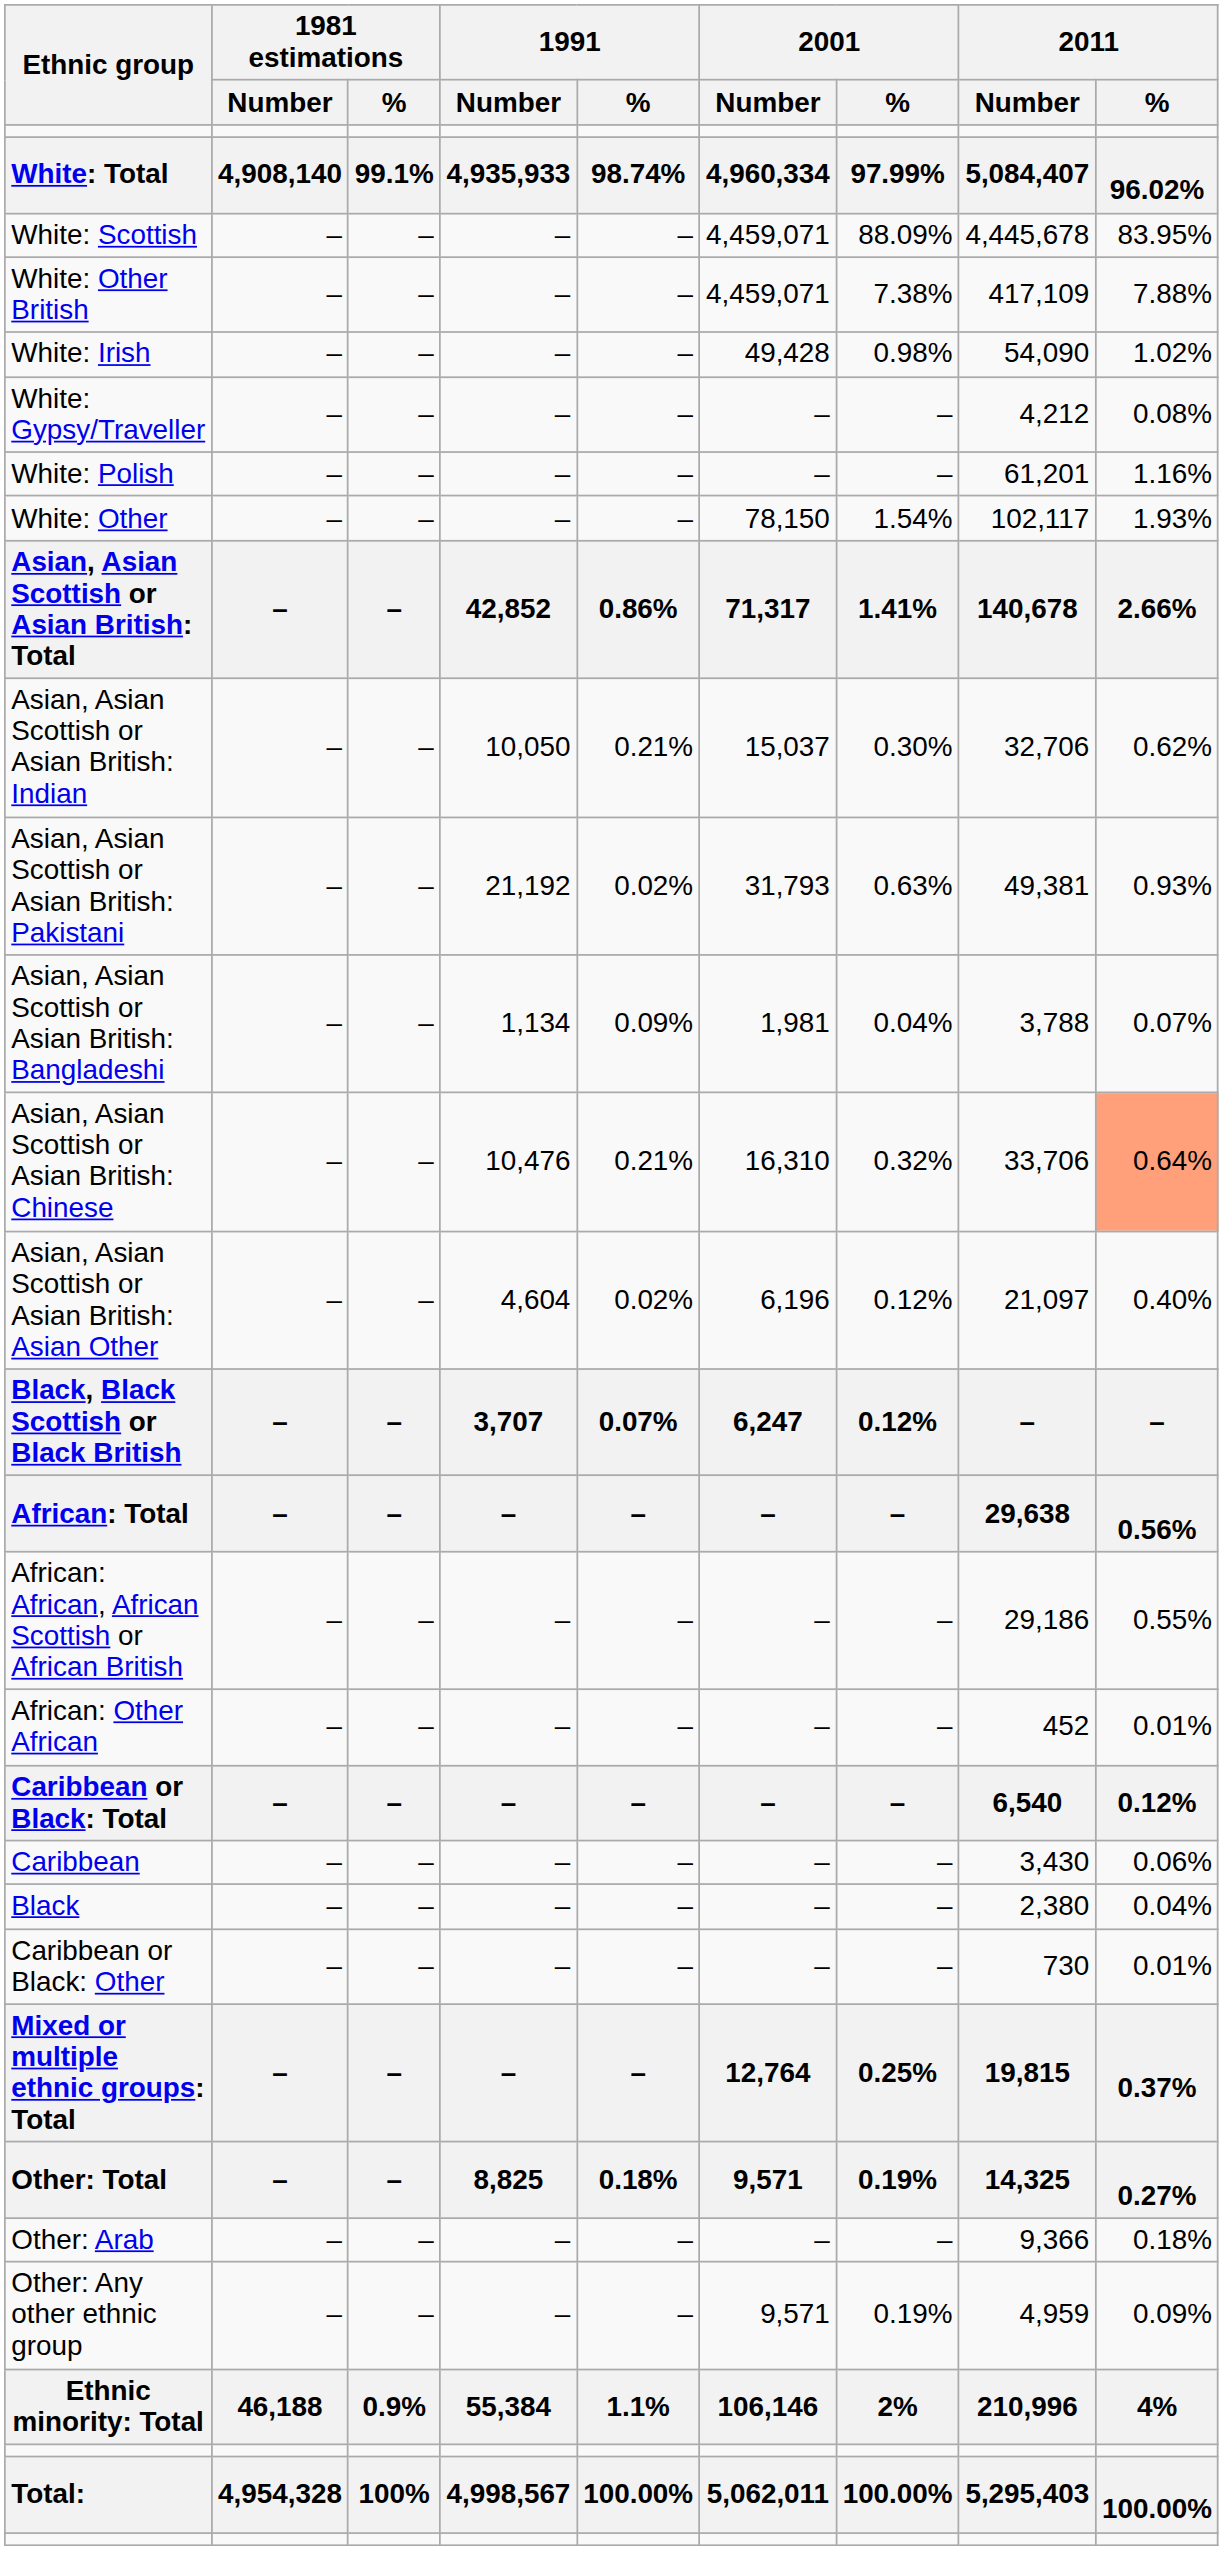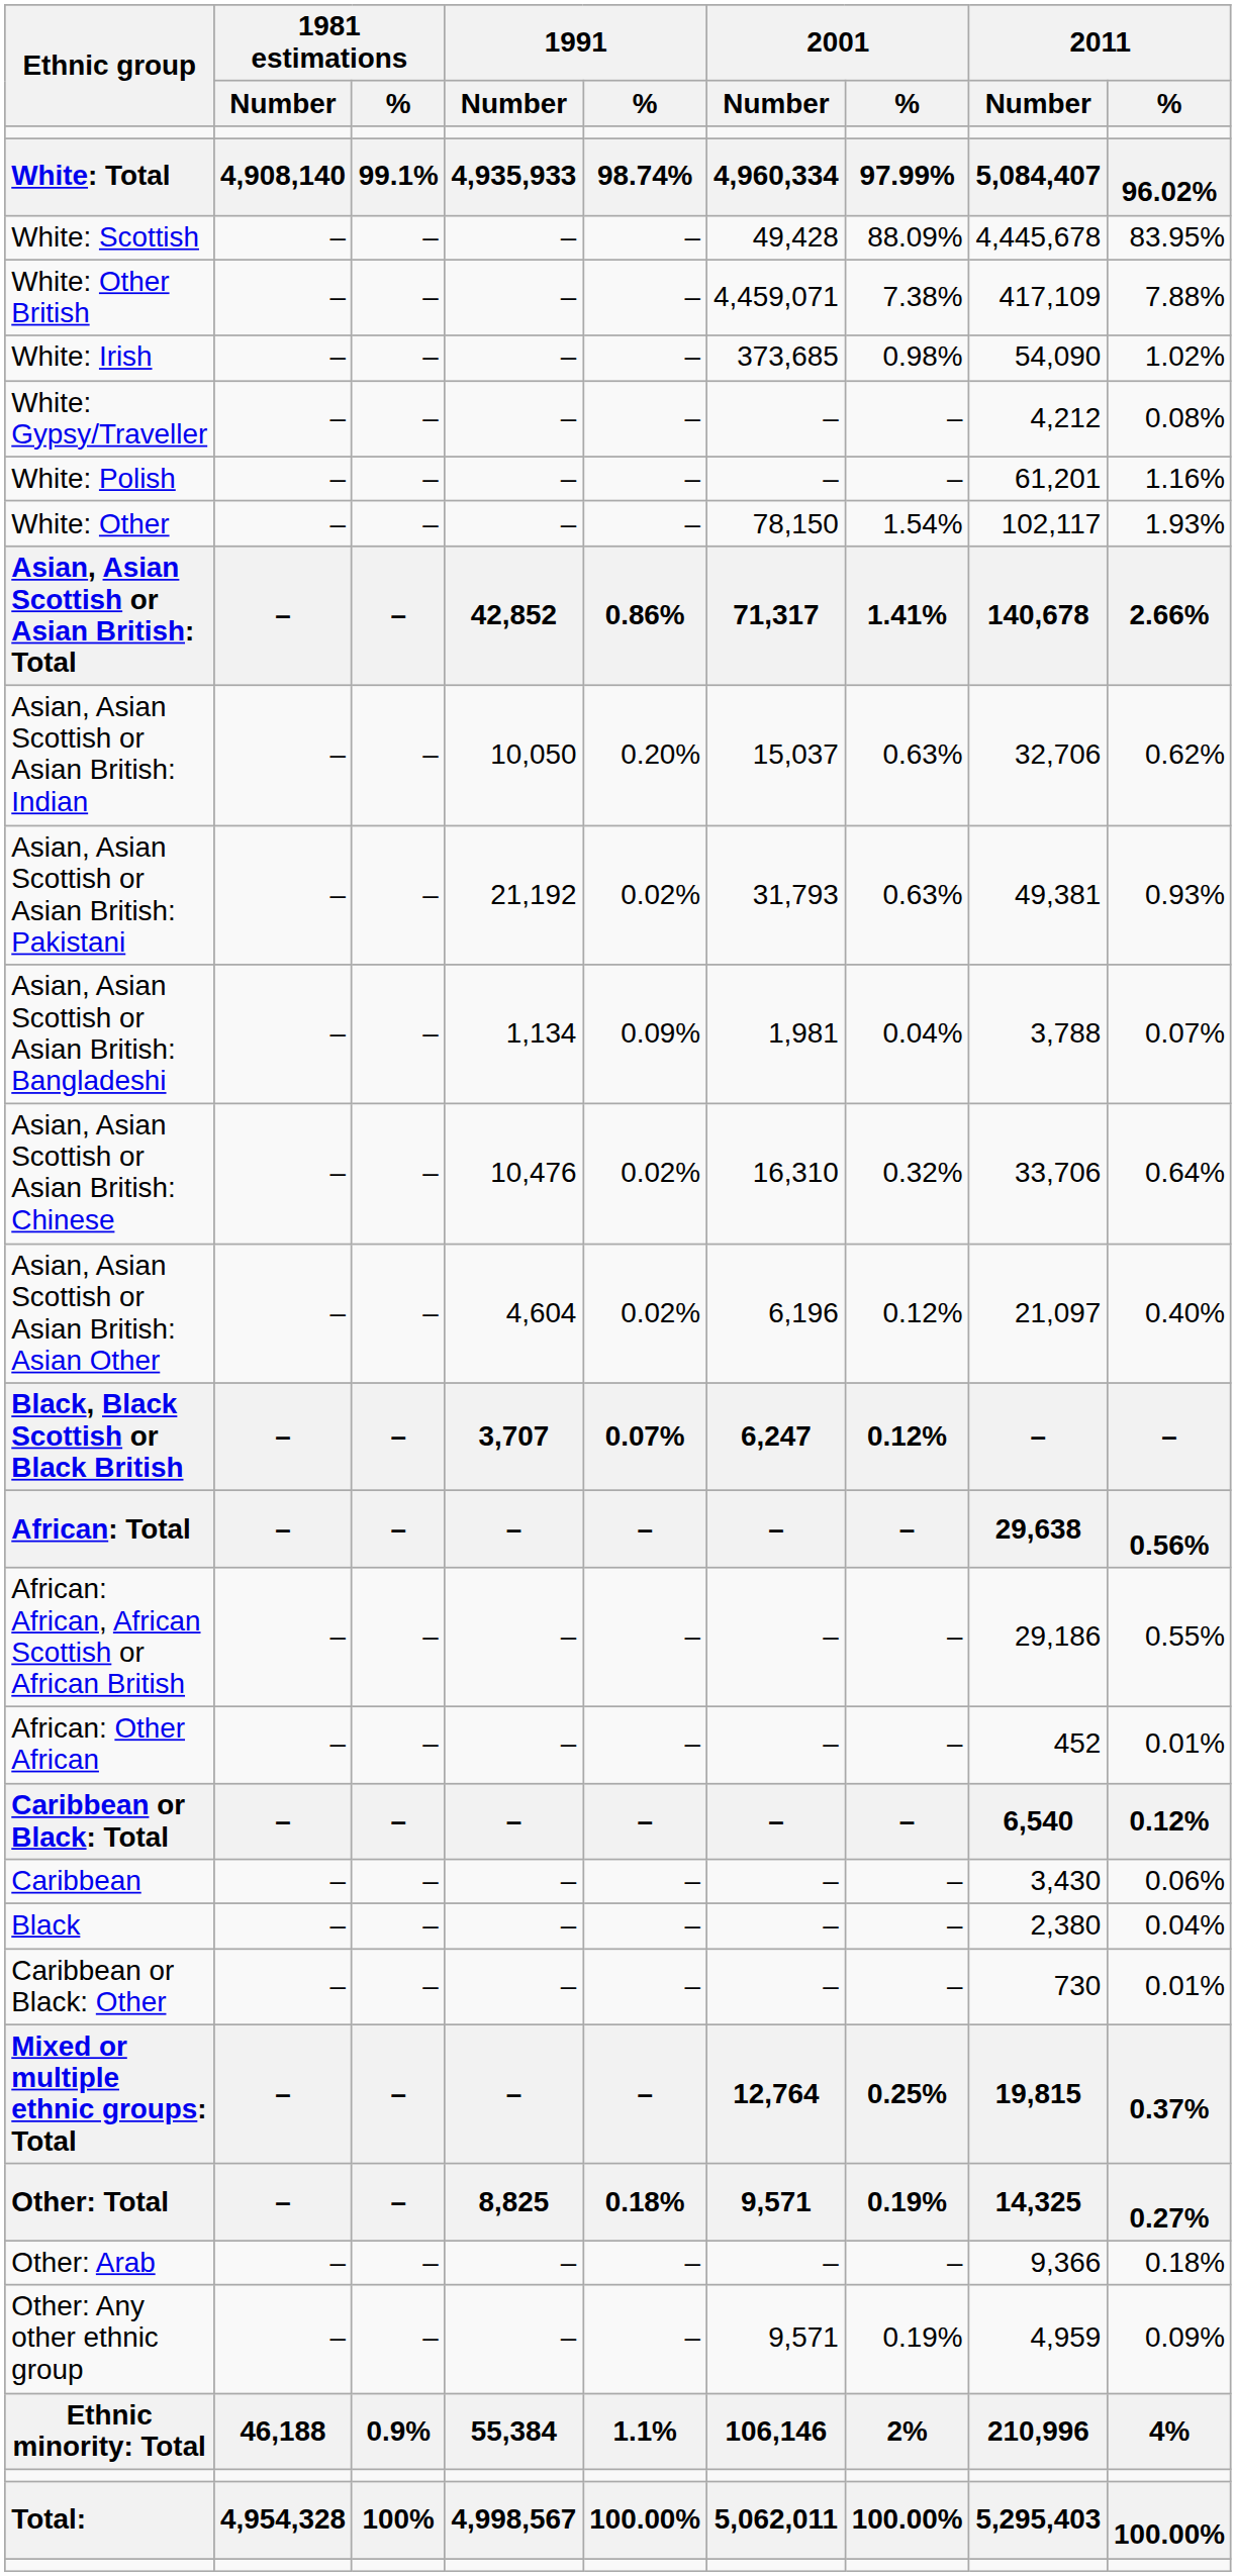 <table class="wikitable sortable mw-collapsible" style="text-align:right">
 <tr>
 <th rowspan="2">Ethnic group</th>
 <th colspan="2">1981 estimations</th>
 <th colspan="2">1991</th>
 <th colspan="2">2001</th>
 <th colspan="2">2011</th>
 </tr>
 <tr>
 <th>Number</th>
 <th>%</th>
 <th>Number</th>
 <th>%</th>
 <th>Number</th>
 <th>%</th>
 <th>Number</th>
 <th>%</th>
 </tr>
 <tr>
 <td></td>
 <td></td>
 <td></td>
 <td></td>
 <td></td>
 <td></td>
 <td></td>
 <td></td>
 <td></td>
 </tr>
 <tr>
 <th style="text-align:left"><a href='#'>White</a>: Total</th>
 <th>4,908,140</th>
 <th>99.1%</th>
 <th>4,935,933</th>
 <th>98.74%</th>
 <th>4,960,334</th>
 <th>97.99%</th>
 <th>5,084,407</th>
 <th><br>96.02%</th>
 </tr>
 <tr>
 <td style="text-align:left">White: <a href='#'>Scottish</a></td>
 <td>–</td>
 <td>–</td>
 <td>–</td>
 <td>–</td>
-<td>4,459,071</td>
+<td>49,428</td>
 <td>88.09%</td>
 <td>4,445,678</td>
 <td>83.95%</td>
 </tr>
 <tr>
 <td style="text-align:left">White: <a href='#'>Other British</a></td>
 <td>–</td>
 <td>–</td>
 <td>–</td>
 <td>–</td>
 <td>4,459,071</td>
 <td>7.38%</td>
 <td>417,109</td>
 <td>7.88%</td>
 </tr>
 <tr>
 <td style="text-align:left">White: <a href='#'>Irish</a></td>
 <td>–</td>
 <td>–</td>
 <td>–</td>
 <td>–</td>
-<td>49,428</td>
+<td>373,685</td>
 <td>0.98%</td>
 <td>54,090</td>
 <td>1.02%</td>
 </tr>
 <tr>
 <td style="text-align:left">White: <a href='#'>Gypsy/Traveller</a></td>
 <td>–</td>
 <td>–</td>
 <td>–</td>
 <td>–</td>
 <td>–</td>
 <td>–</td>
 <td>4,212</td>
 <td>0.08%</td>
 </tr>
 <tr>
 <td style="text-align:left">White: <a href='#'>Polish</a></td>
 <td>–</td>
 <td>–</td>
 <td>–</td>
 <td>–</td>
 <td>–</td>
 <td>–</td>
 <td>61,201</td>
 <td>1.16%</td>
 </tr>
 <tr>
 <td style="text-align:left">White: <a href='#'>Other</a></td>
 <td>–</td>
 <td>–</td>
 <td>–</td>
 <td>–</td>
 <td>78,150</td>
 <td>1.54%</td>
 <td>102,117</td>
 <td>1.93%</td>
 </tr>
 <tr>
 <th style="text-align:left"><a href='#'>Asian</a>, <a href='#'>Asian Scottish</a> or <a href='#'>Asian British</a>: Total</th>
 <th>–</th>
 <th>–</th>
 <th>42,852</th>
 <th>0.86%</th>
 <th>71,317</th>
 <th>1.41%</th>
 <th>140,678</th>
 <th>2.66%</th>
 </tr>
 <tr>
 <td style="text-align:left">Asian, Asian Scottish or Asian British: <a href='#'>Indian</a></td>
 <td>–</td>
 <td>–</td>
 <td>10,050</td>
-<td>0.21%</td>
+<td>0.20%</td>
 <td>15,037</td>
-<td>0.30%</td>
+<td>0.63%</td>
 <td>32,706</td>
 <td>0.62%</td>
 </tr>
 <tr>
 <td style="text-align:left">Asian, Asian Scottish or Asian British: <a href='#'>Pakistani</a></td>
 <td>–</td>
 <td>–</td>
 <td>21,192</td>
 <td>0.02%</td>
 <td>31,793</td>
 <td>0.63%</td>
 <td>49,381</td>
 <td>0.93%</td>
 </tr>
 <tr>
 <td style="text-align:left">Asian, Asian Scottish or Asian British: <a href='#'>Bangladeshi</a></td>
 <td>–</td>
 <td>–</td>
 <td>1,134</td>
 <td>0.09%</td>
 <td>1,981</td>
 <td>0.04%</td>
 <td>3,788</td>
 <td>0.07%</td>
 </tr>
 <tr>
 <td style="text-align:left">Asian, Asian Scottish or Asian British: <a href='#'>Chinese</a></td>
 <td>–</td>
 <td>–</td>
 <td>10,476</td>
-<td>0.21%</td>
+<td>0.02%</td>
 <td>16,310</td>
 <td>0.32%</td>
 <td>33,706</td>
-<td style="background: lightsalmon;">0.64%</td>
+<td>0.64%</td>
 </tr>
 <tr>
 <td style="text-align:left">Asian, Asian Scottish or Asian British: <a href='#'>Asian Other</a></td>
 <td>–</td>
 <td>–</td>
 <td>4,604</td>
 <td>0.02%</td>
 <td>6,196</td>
 <td>0.12%</td>
 <td>21,097</td>
 <td>0.40%</td>
 </tr>
 <tr>
 <th style="text-align:left"><a href='#'>Black</a>, <a href='#'>Black Scottish</a> or <a href='#'>Black British</a></th>
 <th>–</th>
 <th>–</th>
 <th>3,707</th>
 <th>0.07%</th>
 <th>6,247</th>
 <th>0.12%</th>
 <th>–</th>
 <th>–</th>
 </tr>
 <tr>
 <th style="text-align:left"><a href='#'>African</a>: Total</th>
 <th>–</th>
 <th>–</th>
 <th>–</th>
 <th>–</th>
 <th>–</th>
 <th>–</th>
 <th>29,638</th>
 <th><br>0.56%</th>
 </tr>
 <tr>
 <td style="text-align:left">African: <a href='#'>African</a>, <a href='#'>African Scottish</a> or <a href='#'>African British</a></td>
 <td>–</td>
 <td>–</td>
 <td>–</td>
 <td>–</td>
 <td>–</td>
 <td>–</td>
 <td>29,186</td>
 <td>0.55%</td>
 </tr>
 <tr>
 <td style="text-align:left">African: <a href='#'>Other African</a></td>
 <td>–</td>
 <td>–</td>
 <td>–</td>
 <td>–</td>
 <td>–</td>
 <td>–</td>
 <td>452</td>
 <td>0.01%</td>
 </tr>
 <tr>
 <th style="text-align:left"><a href='#'>Caribbean</a> or <a href='#'>Black</a>: Total</th>
 <th>–</th>
 <th>–</th>
 <th>–</th>
 <th>–</th>
 <th>–</th>
 <th>–</th>
 <th>6,540</th>
 <th>0.12%</th>
 </tr>
 <tr>
 <td style="text-align:left"><a href='#'>Caribbean</a></td>
 <td>–</td>
 <td>–</td>
 <td>–</td>
 <td>–</td>
 <td>–</td>
 <td>–</td>
 <td>3,430</td>
 <td>0.06%</td>
 </tr>
 <tr>
 <td style="text-align:left"><a href='#'>Black</a></td>
 <td>–</td>
 <td>–</td>
 <td>–</td>
 <td>–</td>
 <td>–</td>
 <td>–</td>
 <td>2,380</td>
 <td>0.04%</td>
 </tr>
 <tr>
 <td style="text-align:left">Caribbean or Black: <a href='#'>Other</a></td>
 <td>–</td>
 <td>–</td>
 <td>–</td>
 <td>–</td>
 <td>–</td>
 <td>–</td>
 <td>730</td>
 <td>0.01%</td>
 </tr>
 <tr>
 <th style="text-align:left"><a href='#'>Mixed or multiple ethnic groups</a>: Total</th>
 <th>–</th>
 <th>–</th>
 <th>–</th>
 <th>–</th>
 <th>12,764</th>
 <th>0.25%</th>
 <th>19,815</th>
 <th><br>0.37%</th>
 </tr>
 <tr>
 <th style="text-align:left">Other: Total</th>
 <th>–</th>
 <th>–</th>
 <th>8,825</th>
 <th>0.18%</th>
 <th>9,571</th>
 <th>0.19%</th>
 <th>14,325</th>
 <th><br>0.27%</th>
 </tr>
 <tr>
 <td style="text-align:left">Other: <a href='#'>Arab</a></td>
 <td>–</td>
 <td>–</td>
 <td>–</td>
 <td>–</td>
 <td>–</td>
 <td>–</td>
 <td>9,366</td>
 <td>0.18%</td>
 </tr>
 <tr>
 <td style="text-align:left">Other: Any other ethnic group</td>
 <td>–</td>
 <td>–</td>
 <td>–</td>
 <td>–</td>
 <td>9,571</td>
 <td>0.19%</td>
 <td>4,959</td>
 <td>0.09%</td>
 </tr>
 <tr>
 <th>Ethnic minority: Total</th>
 <th>46,188</th>
 <th>0.9%</th>
 <th>55,384</th>
 <th>1.1%</th>
 <th>106,146</th>
 <th>2%</th>
 <th>210,996</th>
 <th>4%</th>
 </tr>
 <tr>
 <td></td>
 <td></td>
 <td></td>
 <td></td>
 <td></td>
 <td></td>
 <td></td>
 <td></td>
 <td></td>
 </tr>
 <tr>
 <th style="text-align:left">Total:</th>
 <th>4,954,328</th>
 <th>100%</th>
 <th>4,998,567</th>
 <th>100.00%</th>
 <th>5,062,011</th>
 <th>100.00%</th>
 <th>5,295,403</th>
 <th><br>100.00%</th>
 </tr>
 <tr>
 <td></td>
 <td></td>
 <td></td>
 <td></td>
 <td></td>
 <td></td>
 <td></td>
 <td></td>
 <td></td>
 </tr>
 </table>
